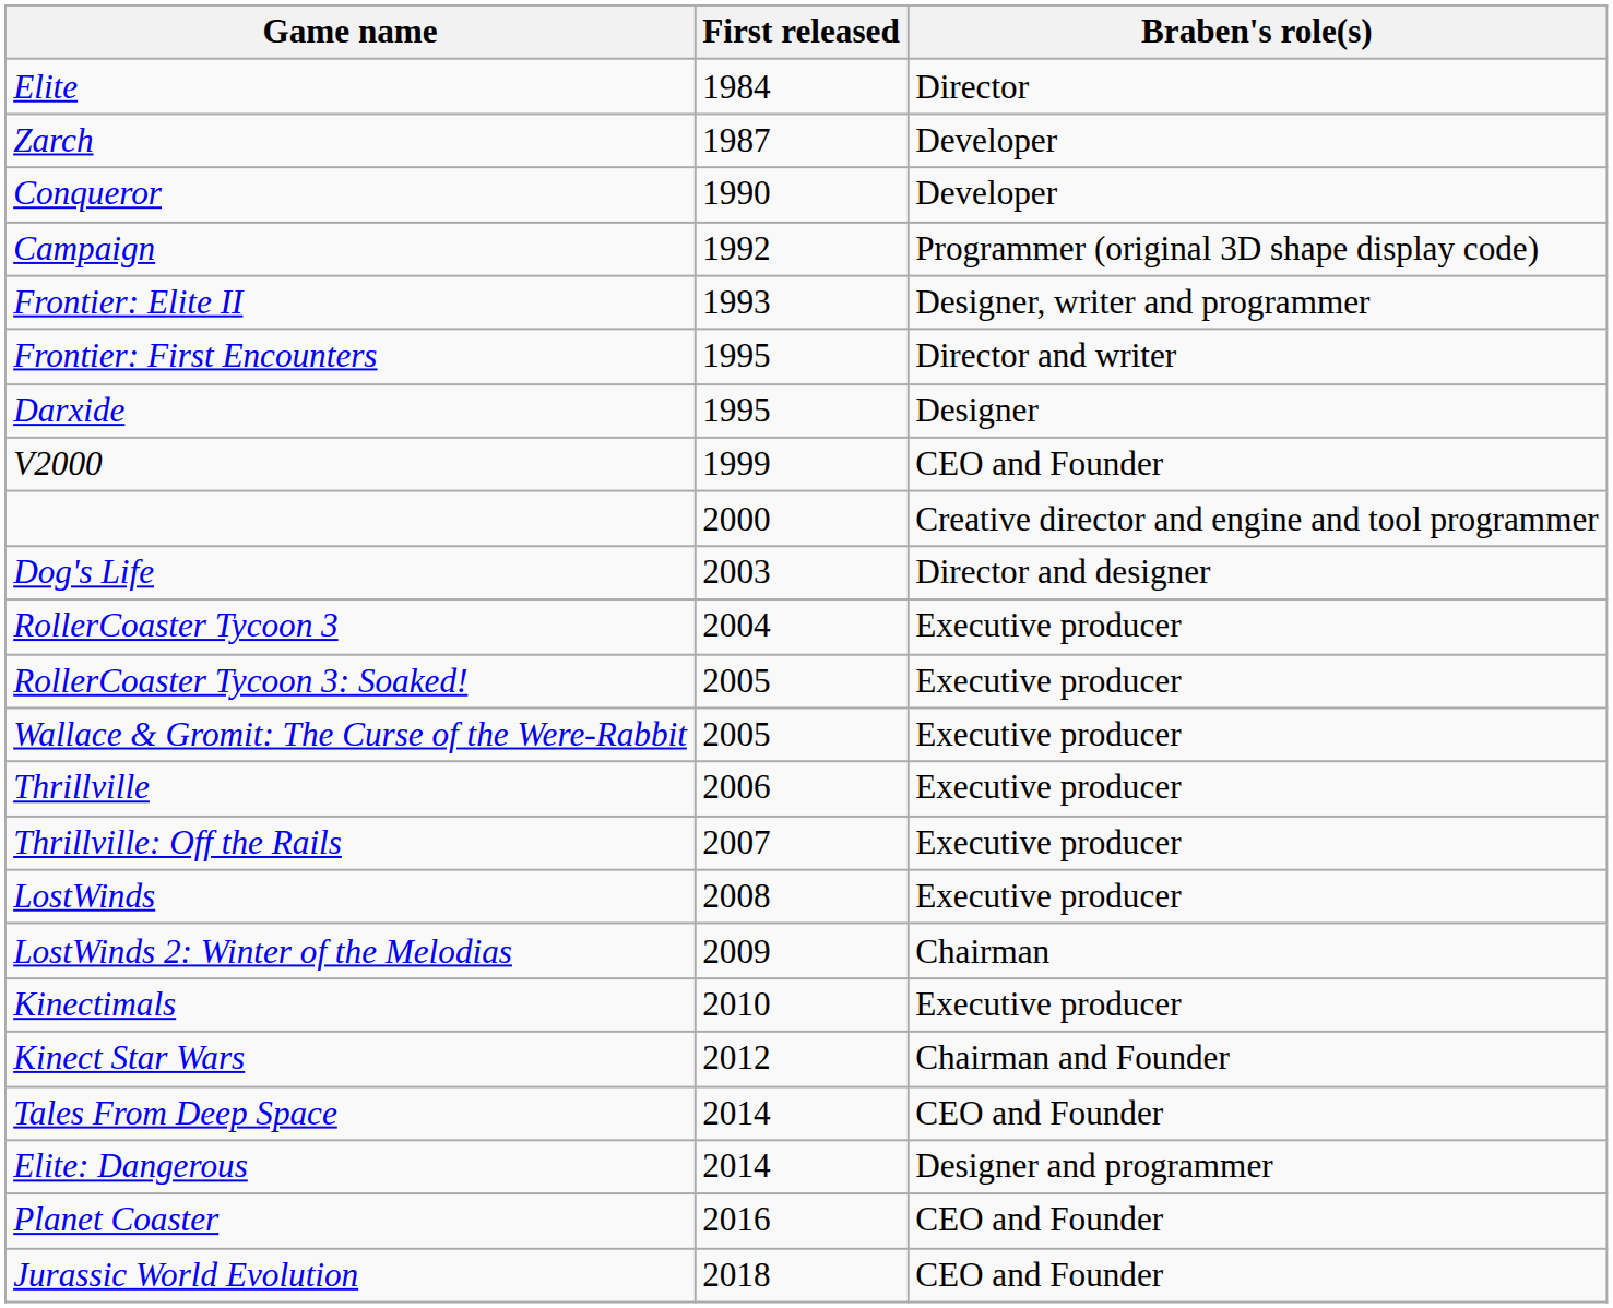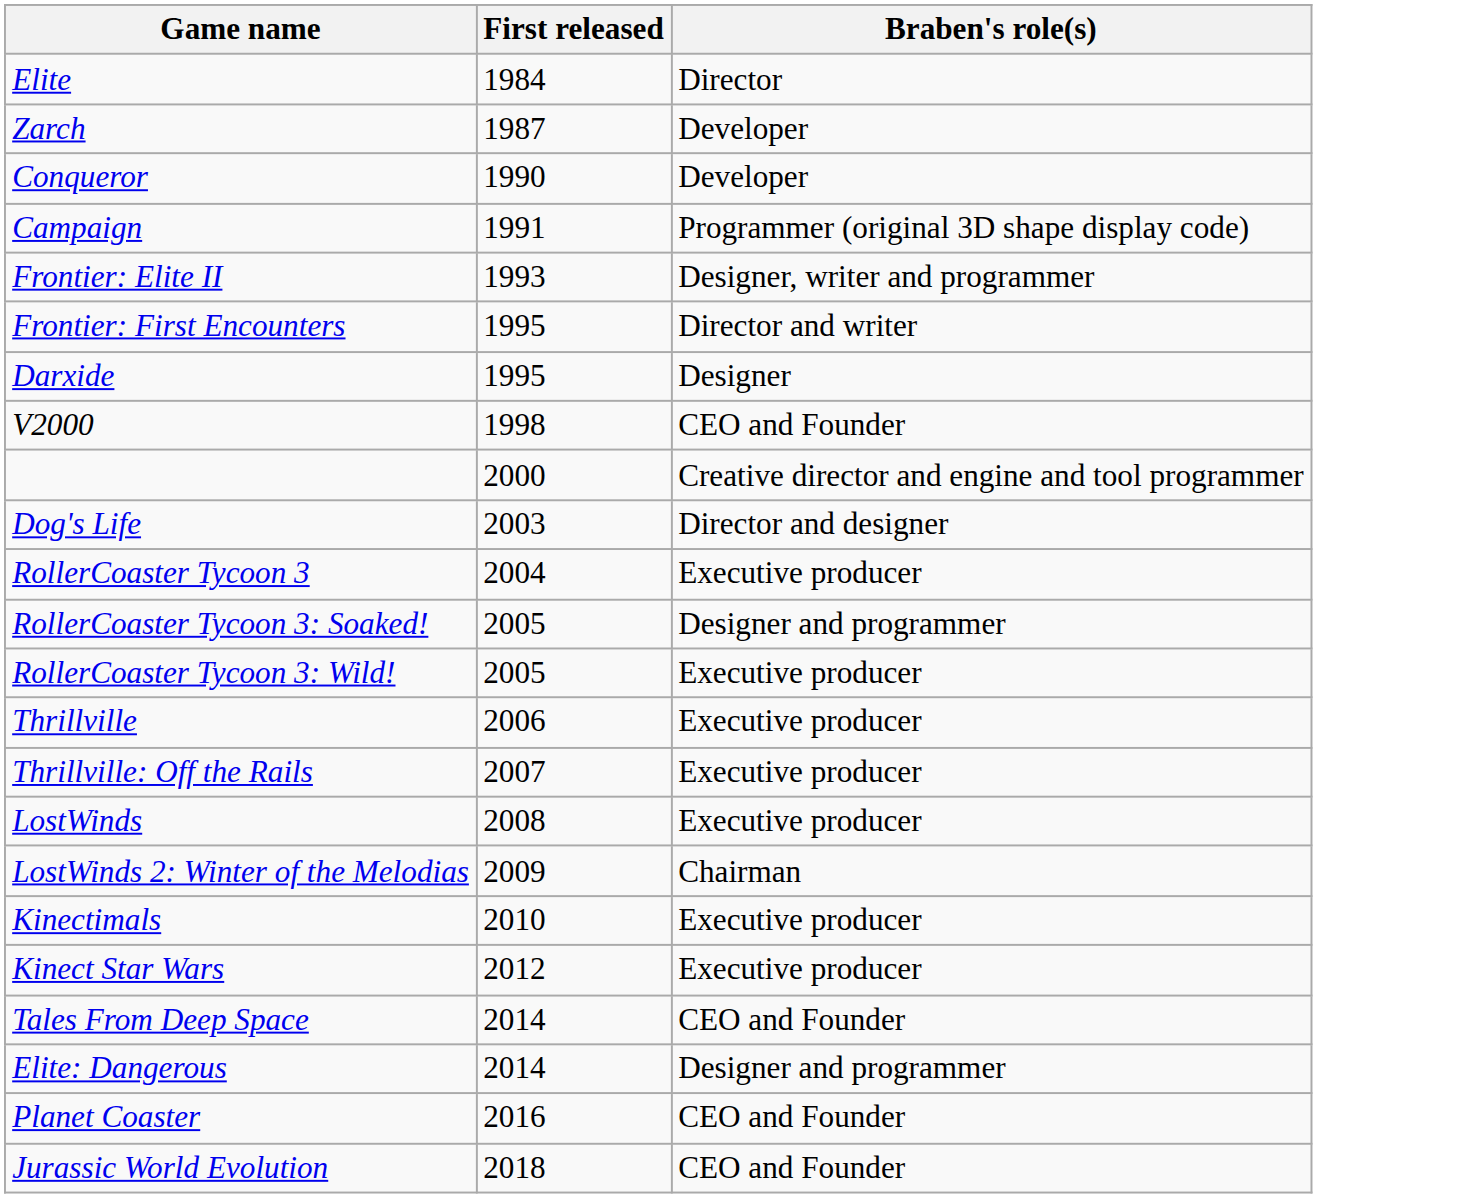 <table class="wikitable">
 <tr>
 <th>Game name</th>
 <th>First released</th>
 <th>Braben's role(s)</th>
 </tr>
 <tr>
 <td><em><a href='#'>Elite</a></em></td>
 <td>1984</td>
 <td>Director</td>
 </tr>
 <tr>
 <td><em><a href='#'>Zarch</a></em></td>
 <td>1987</td>
 <td>Developer</td>
 </tr>
 <tr>
 <td><em><a href='#'>Conqueror</a></em></td>
 <td>1990</td>
 <td>Developer</td>
 </tr>
 <tr>
 <td><em><a href='#'>Campaign</a></em></td>
-<td>1992</td>
+<td>1991</td>
 <td>Programmer (original 3D shape display code)</td>
 </tr>
 <tr>
 <td><em><a href='#'>Frontier: Elite II</a></em></td>
 <td>1993</td>
 <td>Designer, writer and programmer</td>
 </tr>
 <tr>
 <td><em><a href='#'>Frontier: First Encounters</a></em></td>
 <td>1995</td>
 <td>Director and writer</td>
 </tr>
 <tr>
 <td><em><a href='#'>Darxide</a></em></td>
 <td>1995</td>
 <td>Designer</td>
 </tr>
 <tr>
 <td><em>V2000</em></td>
-<td>1999</td>
+<td>1998</td>
 <td>CEO and Founder</td>
 </tr>
 <tr>
 <td><em></em></td>
 <td>2000</td>
 <td>Creative director and engine and tool programmer</td>
 </tr>
 <tr>
 <td><em><a href='#'>Dog's Life</a></em></td>
 <td>2003</td>
 <td>Director and designer</td>
 </tr>
 <tr>
 <td><em><a href='#'>RollerCoaster Tycoon 3</a></em></td>
 <td>2004</td>
 <td>Executive producer</td>
 </tr>
 <tr>
 <td><em><a href='#'>RollerCoaster Tycoon 3: Soaked!</a></em></td>
 <td>2005</td>
-<td>Executive producer</td>
+<td>Designer and programmer</td>
 </tr>
 <tr>
-<td><em><a href='#'>Wallace & Gromit: The Curse of the Were-Rabbit</a></em></td>
+<td><em><a href='#'>RollerCoaster Tycoon 3: Wild!</a></em></td>
 <td>2005</td>
 <td>Executive producer</td>
 </tr>
 <tr>
 <td><em><a href='#'>Thrillville</a></em></td>
 <td>2006</td>
 <td>Executive producer</td>
 </tr>
 <tr>
 <td><em><a href='#'>Thrillville: Off the Rails</a></em></td>
 <td>2007</td>
 <td>Executive producer</td>
 </tr>
 <tr>
 <td><em><a href='#'>LostWinds</a></em></td>
 <td>2008</td>
 <td>Executive producer</td>
 </tr>
 <tr>
 <td><em><a href='#'>LostWinds 2: Winter of the Melodias</a></em></td>
 <td>2009</td>
 <td>Chairman</td>
 </tr>
 <tr>
 <td><em><a href='#'>Kinectimals</a></em></td>
 <td>2010</td>
 <td>Executive producer</td>
 </tr>
 <tr>
 <td><em><a href='#'>Kinect Star Wars</a></em></td>
 <td>2012</td>
-<td>Chairman and Founder</td>
+<td>Executive producer</td>
 </tr>
 <tr>
 <td><em><a href='#'>Tales From Deep Space</a></em></td>
 <td>2014</td>
 <td>CEO and Founder</td>
 </tr>
 <tr>
 <td><em><a href='#'>Elite: Dangerous</a></em></td>
 <td>2014</td>
 <td>Designer and programmer</td>
 </tr>
 <tr>
 <td><em><a href='#'>Planet Coaster</a></em></td>
 <td>2016</td>
 <td>CEO and Founder</td>
 </tr>
 <tr>
 <td><em><a href='#'>Jurassic World Evolution</a></em></td>
 <td>2018</td>
 <td>CEO and Founder</td>
 </tr>
 </table>
